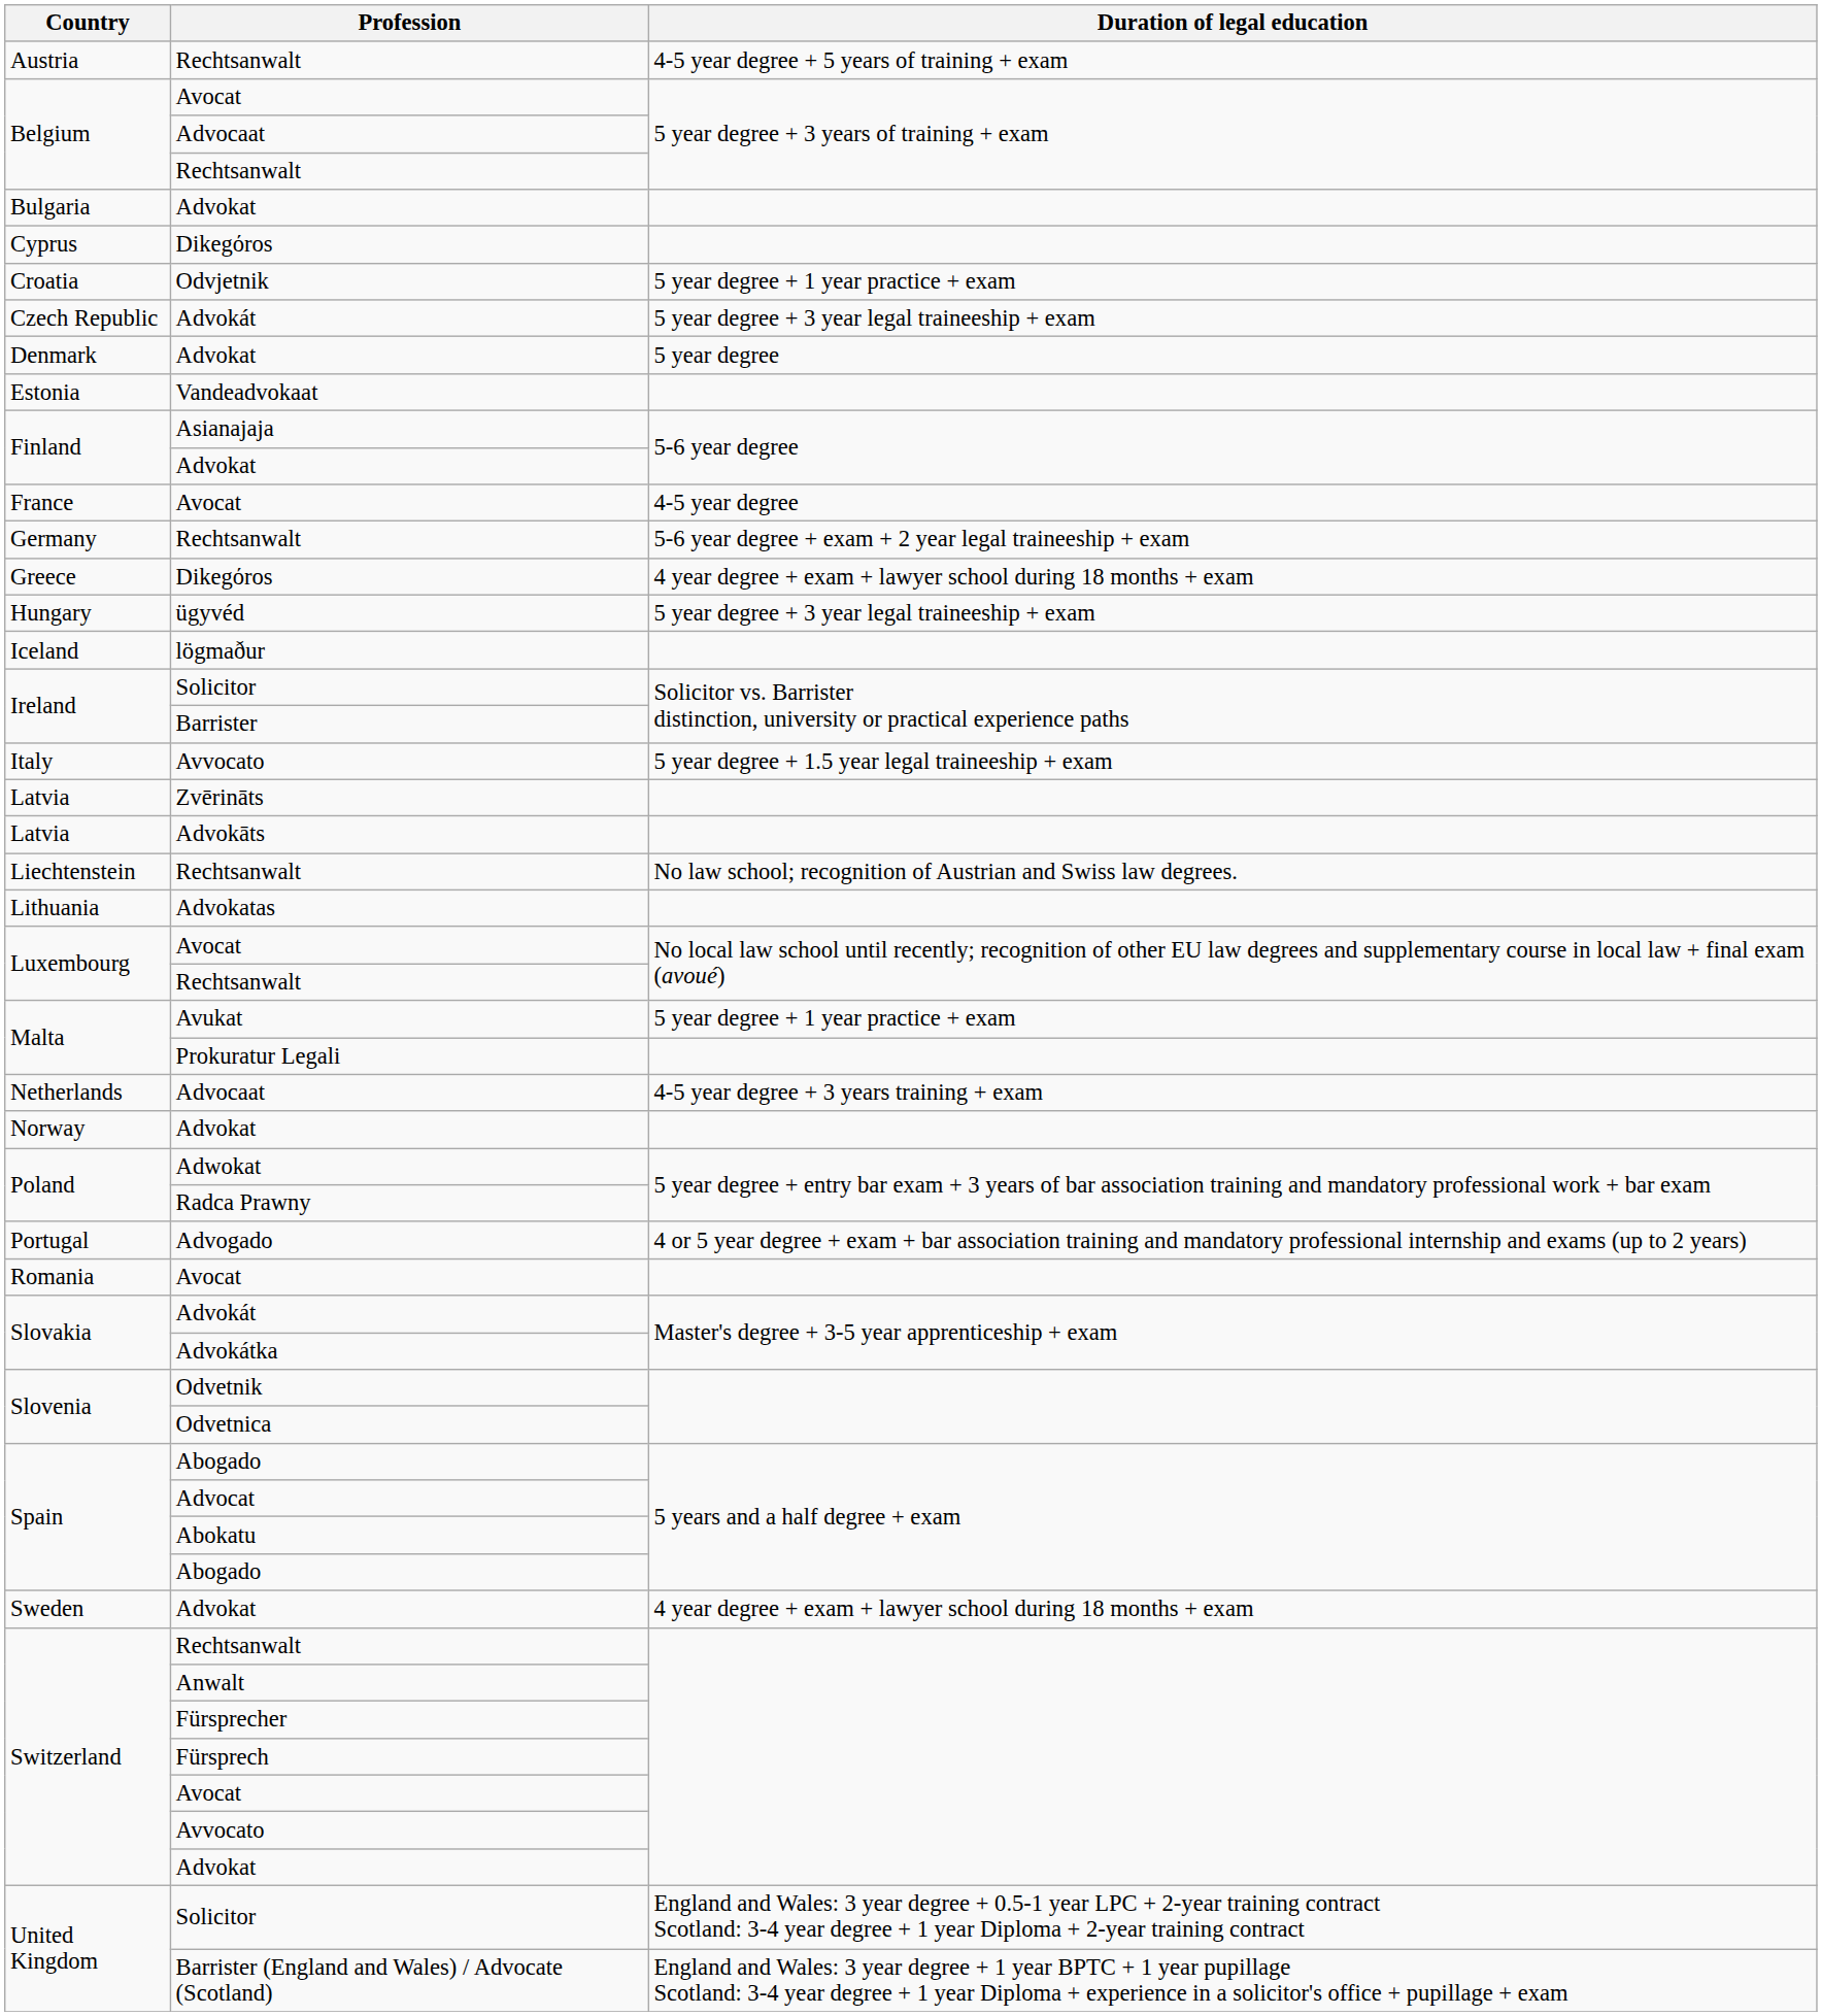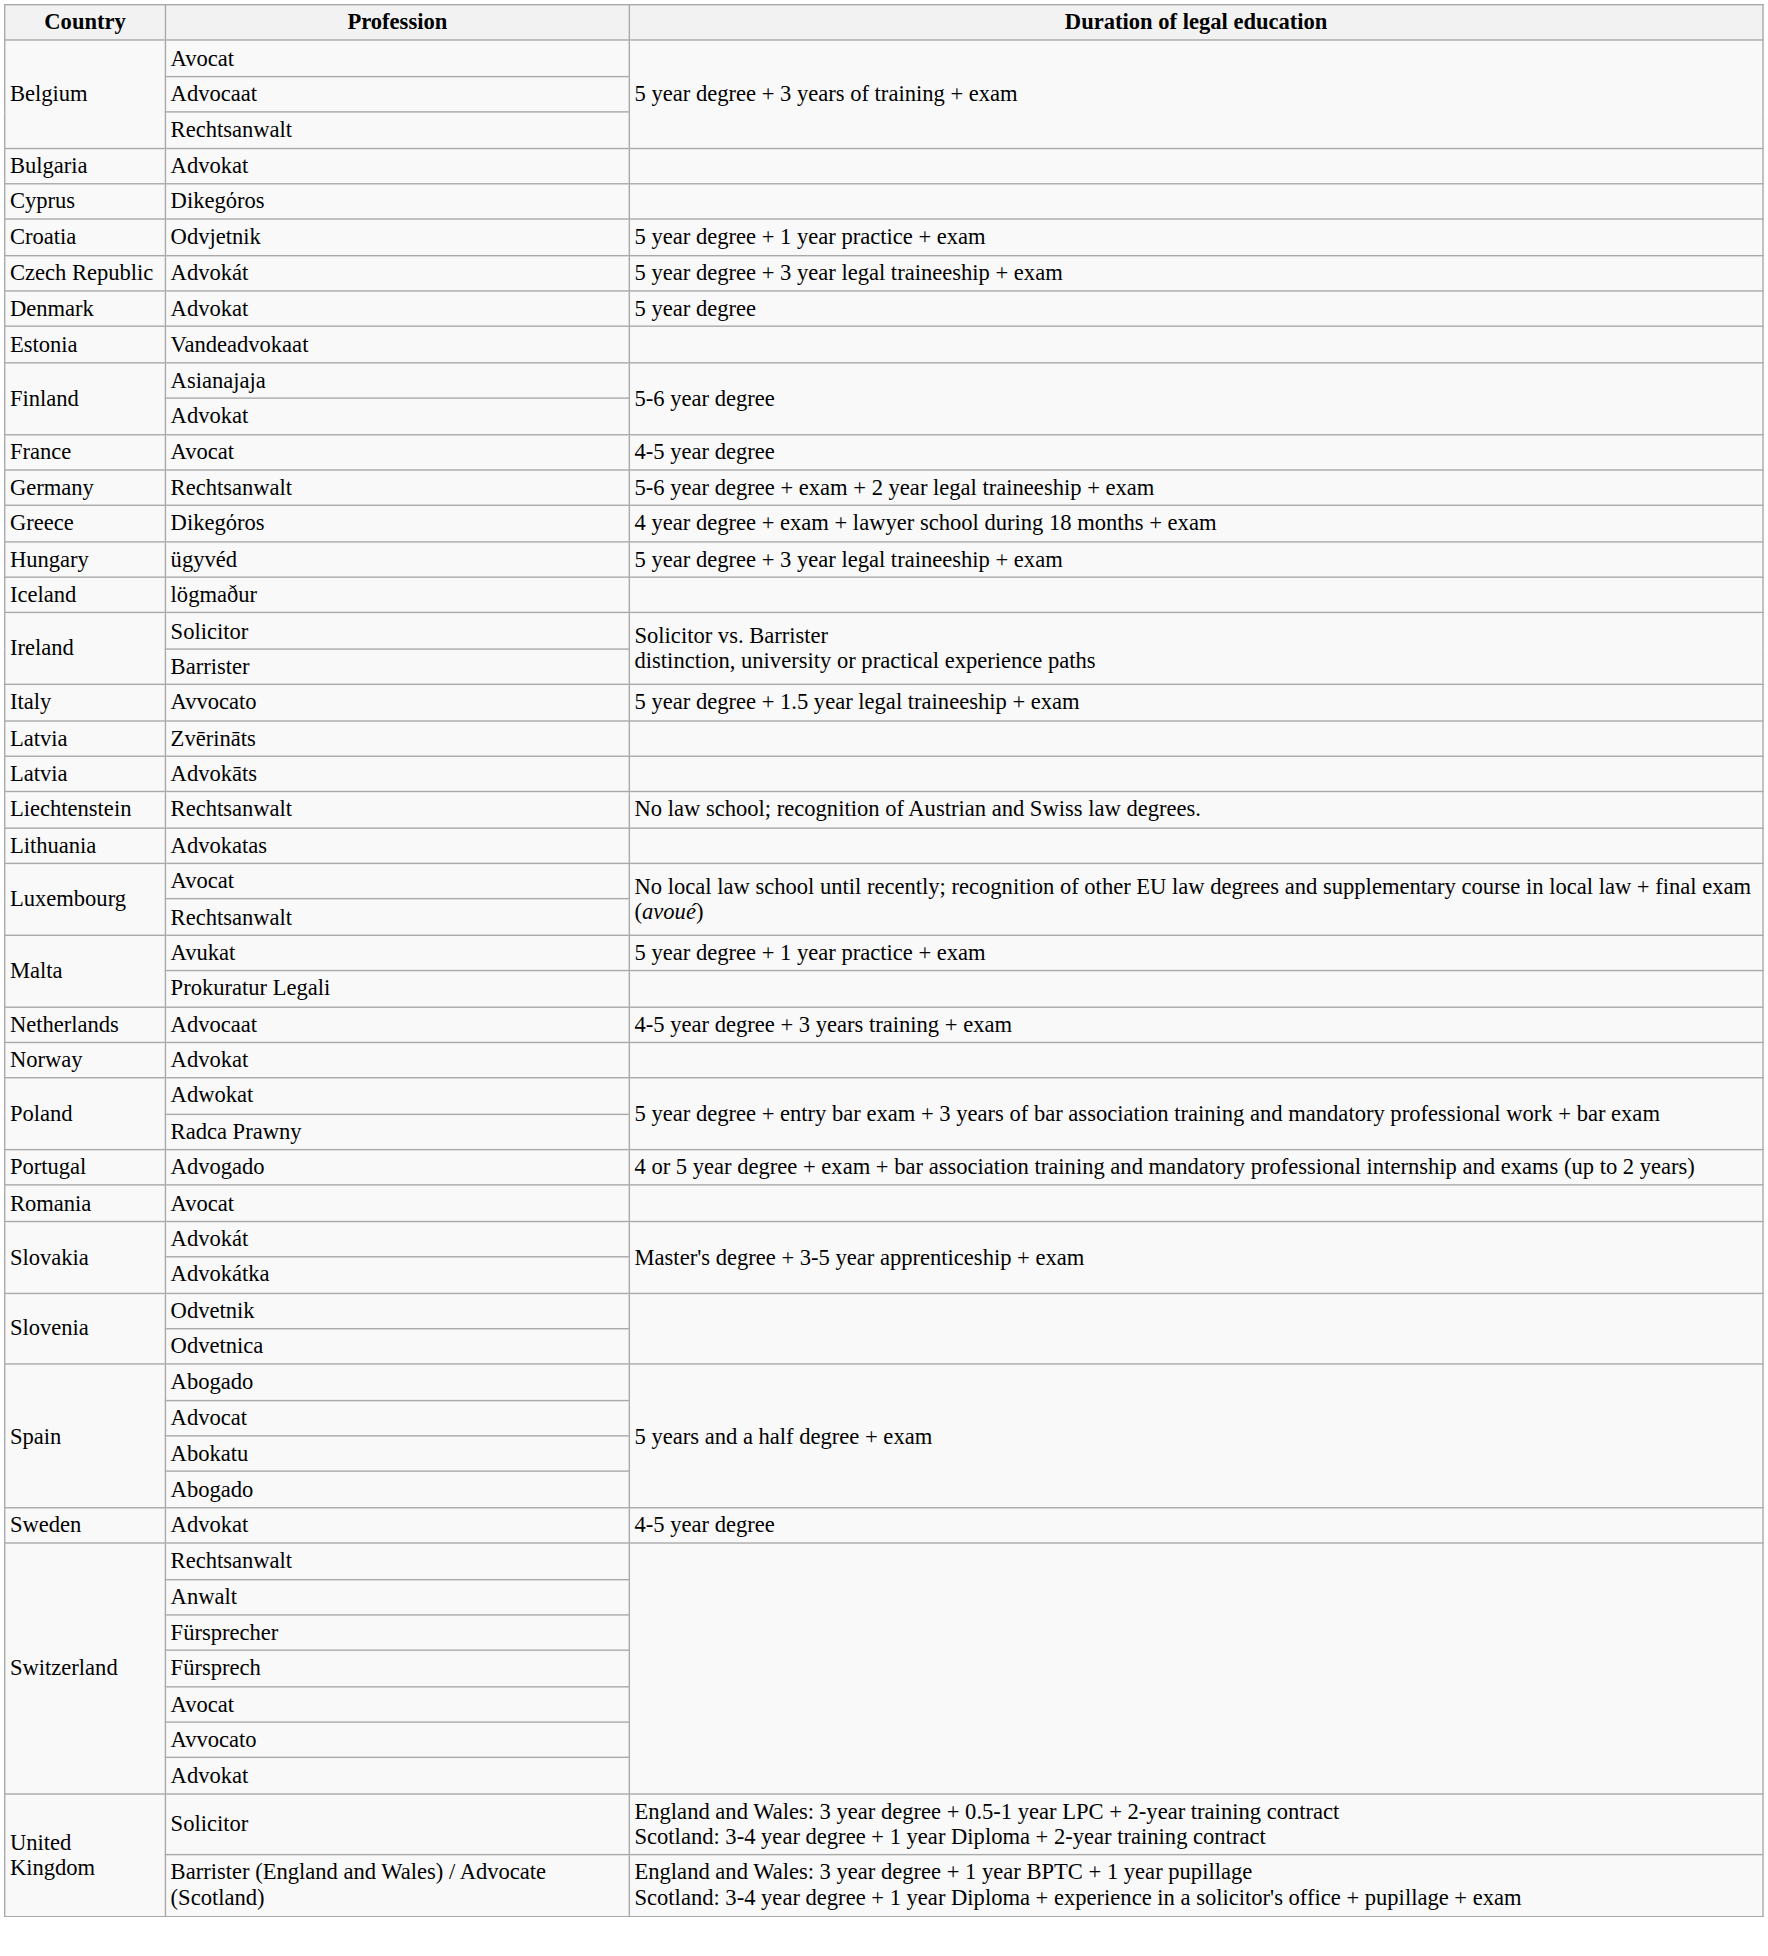 <table class="wikitable">
 <tr>
 <th>Country</th>
 <th>Profession</th>
 <th>Duration of legal education</th>
-</tr>
-<tr>
-<td>Austria</td>
-<td>Rechtsanwalt</td>
-<td>4-5 year degree + 5 years of training + exam</td>
 </tr>
 <tr>
 <td rowspan="3">Belgium</td>
 <td>Avocat</td>
 <td rowspan="3">5 year degree + 3 years of training + exam</td>
 </tr>
 <tr>
 <td>Advocaat</td>
 </tr>
 <tr>
 <td>Rechtsanwalt</td>
 </tr>
 <tr>
 <td>Bulgaria</td>
 <td>Advokat</td>
 <td></td>
 </tr>
 <tr>
 <td>Cyprus</td>
 <td>Dikegόros</td>
 <td></td>
 </tr>
 <tr>
 <td>Croatia</td>
 <td>Odvjetnik</td>
 <td>5 year degree + 1 year practice + exam</td>
 </tr>
 <tr>
 <td>Czech Republic</td>
 <td>Advokát</td>
 <td>5 year degree + 3 year legal traineeship + exam</td>
 </tr>
 <tr>
 <td>Denmark</td>
 <td>Advokat</td>
 <td>5 year degree</td>
 </tr>
 <tr>
 <td>Estonia</td>
 <td>Vandeadvokaat</td>
 <td></td>
 </tr>
 <tr>
 <td rowspan="2">Finland</td>
 <td>Asianajaja</td>
 <td rowspan="2">5-6 year degree</td>
 </tr>
 <tr>
 <td>Advokat</td>
 </tr>
 <tr>
 <td>France</td>
 <td>Avocat</td>
 <td>4-5 year degree</td>
 </tr>
 <tr>
 <td>Germany</td>
 <td>Rechtsanwalt</td>
 <td>5-6 year degree + exam + 2 year legal traineeship + exam</td>
 </tr>
 <tr>
 <td>Greece</td>
 <td>Dikegόros</td>
 <td>4 year degree + exam + lawyer school during 18 months + exam</td>
 </tr>
 <tr>
 <td>Hungary</td>
 <td>ügyvéd</td>
 <td>5 year degree + 3 year legal traineeship + exam</td>
 </tr>
 <tr>
 <td>Iceland</td>
 <td>lögmaður</td>
 <td></td>
 </tr>
 <tr>
 <td rowspan="2">Ireland</td>
 <td>Solicitor</td>
 <td rowspan="2">Solicitor vs. Barrister<br>distinction, university or practical experience paths</td>
 </tr>
 <tr>
 <td>Barrister</td>
 </tr>
 <tr>
 <td>Italy</td>
 <td>Avvocato</td>
 <td>5 year degree + 1.5 year legal traineeship + exam</td>
 </tr>
 <tr>
 <td>Latvia</td>
 <td>Zvērināts</td>
 <td></td>
 </tr>
 <tr>
 <td>Latvia</td>
 <td>Advokāts</td>
 <td></td>
 </tr>
 <tr>
 <td>Liechtenstein</td>
 <td>Rechtsanwalt</td>
 <td>No law school; recognition of Austrian and Swiss law degrees.</td>
 </tr>
 <tr>
 <td>Lithuania</td>
 <td>Advokatas</td>
 <td></td>
 </tr>
 <tr>
 <td rowspan="2">Luxembourg</td>
 <td>Avocat</td>
 <td rowspan="2">No local law school until recently; recognition of other EU law degrees and supplementary course in local law + final exam (<em>avoué</em>)</td>
 </tr>
 <tr>
 <td>Rechtsanwalt</td>
 </tr>
 <tr>
 <td rowspan="2">Malta</td>
 <td>Avukat</td>
 <td>5 year degree + 1 year practice + exam</td>
 </tr>
 <tr>
 <td>Prokuratur Legali</td>
 </tr>
 <tr>
 <td>Netherlands</td>
 <td>Advocaat</td>
 <td>4-5 year degree + 3 years training + exam</td>
 </tr>
 <tr>
 <td>Norway</td>
 <td>Advokat</td>
 </tr>
 <tr>
 <td rowspan="2">Poland</td>
 <td>Adwokat</td>
 <td rowspan="2">5 year degree + entry bar exam + 3 years of bar association training and mandatory professional work + bar exam</td>
 </tr>
 <tr>
 <td>Radca Prawny</td>
 </tr>
 <tr>
 <td>Portugal</td>
 <td>Advogado</td>
 <td>4 or 5 year degree + exam + bar association training and mandatory professional internship and exams (up to 2 years)</td>
 </tr>
 <tr>
 <td>Romania</td>
 <td>Avocat</td>
 <td></td>
 </tr>
 <tr>
 <td rowspan="2">Slovakia</td>
 <td>Advokát</td>
 <td rowspan="2">Master's degree + 3-5 year apprenticeship + exam</td>
 </tr>
 <tr>
 <td>Advokátka</td>
 </tr>
 <tr>
 <td rowspan="2">Slovenia</td>
 <td>Odvetnik</td>
 <td rowspan="2"></td>
 </tr>
 <tr>
 <td>Odvetnica</td>
 </tr>
 <tr>
 <td rowspan="4">Spain</td>
 <td>Abogado</td>
 <td rowspan="4">5 years and a half degree + exam</td>
 </tr>
 <tr>
 <td>Advocat</td>
 </tr>
 <tr>
 <td>Abokatu</td>
 </tr>
 <tr>
 <td>Abogado</td>
 </tr>
 <tr>
 <td>Sweden</td>
 <td>Advokat</td>
-<td>4 year degree + exam + lawyer school during 18 months + exam</td>
+<td>4-5 year degree</td>
 </tr>
 <tr>
 <td rowspan="7">Switzerland</td>
 <td>Rechtsanwalt</td>
 <td rowspan="7"></td>
 </tr>
 <tr>
 <td>Anwalt</td>
 </tr>
 <tr>
 <td>Fürsprecher</td>
 </tr>
 <tr>
 <td>Fürsprech</td>
 </tr>
 <tr>
 <td>Avocat</td>
 </tr>
 <tr>
 <td>Avvocato</td>
 </tr>
 <tr>
 <td>Advokat</td>
 </tr>
 <tr>
 <td rowspan="2">United Kingdom</td>
 <td>Solicitor</td>
 <td>England and Wales: 3 year degree + 0.5-1 year LPC + 2-year training contract<br>Scotland: 3-4 year degree + 1 year Diploma + 2-year training contract</td>
 </tr>
 <tr>
 <td>Barrister (England and Wales) / Advocate (Scotland)</td>
 <td>England and Wales: 3 year degree + 1 year BPTC + 1 year pupillage<br>Scotland: 3-4 year degree + 1 year Diploma + experience in a solicitor's office + pupillage + exam</td>
 </tr>
 </table>
